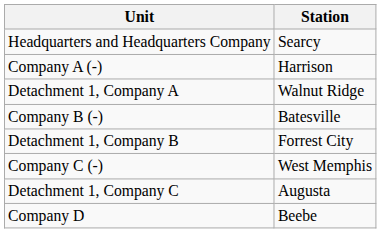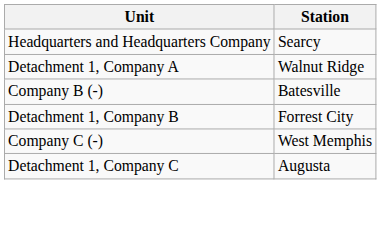 <table class="wikitable">
 <tr>
 <th>Unit</th>
 <th>Station</th>
 </tr>
 <tr>
 <td>Headquarters and Headquarters Company </td>
 <td>Searcy</td>
-</tr>
-<tr>
-<td>Company A (-)</td>
-<td>Harrison</td>
 </tr>
 <tr>
 <td>Detachment 1, Company A</td>
 <td>Walnut Ridge</td>
 </tr>
 <tr>
 <td>Company B (-)</td>
 <td>Batesville</td>
 </tr>
 <tr>
 <td>Detachment 1, Company B</td>
 <td>Forrest City</td>
 </tr>
 <tr>
 <td>Company C (-)</td>
 <td>West Memphis</td>
 </tr>
 <tr>
 <td>Detachment 1, Company C</td>
 <td>Augusta</td>
 </tr>
-<tr>
-<td>Company D</td>
-<td>Beebe</td>
-</tr>
 </table>
